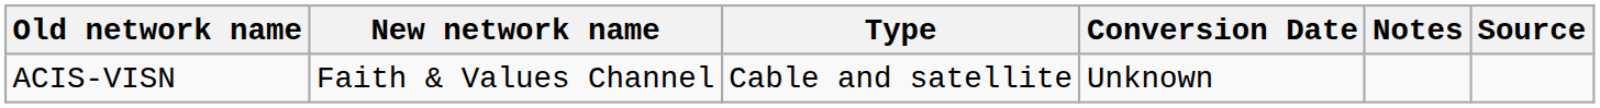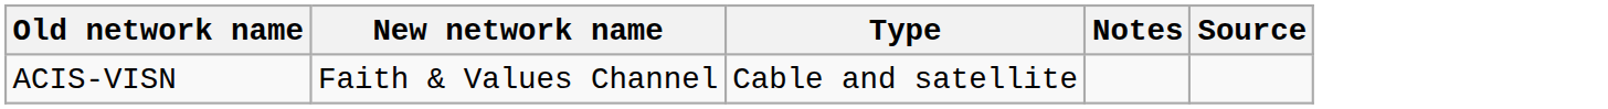 <table class="wikitable">
 <tr>
 <th>Old network name</th>
 <th>New network name</th>
 <th>Type</th>
-<th>Conversion Date</th>
 <th>Notes</th>
 <th>Source</th>
 </tr>
 <tr>
 <td>ACIS-VISN</td>
 <td>Faith & Values Channel</td>
 <td>Cable and satellite</td>
-<td>Unknown</td>
 <td></td>
 <td></td>
 </tr>
 </table>
